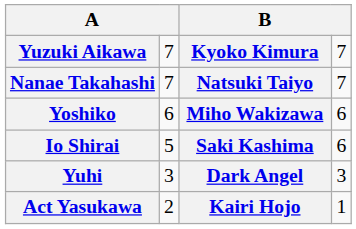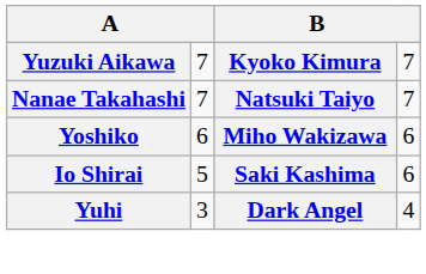 <table class="wikitable" style="margin: 1em auto 1em auto;text-align:center">
 <tr>
 <th colspan="2" style="width:50%">A</th>
 <th colspan="2" style="width:50%">B</th>
 </tr>
 <tr>
 <th><a href='#'>Yuzuki Aikawa</a></th>
 <td>7</td>
 <th><a href='#'>Kyoko Kimura</a></th>
 <td>7</td>
 </tr>
 <tr>
 <th><a href='#'>Nanae Takahashi</a></th>
 <td>7</td>
 <th><a href='#'>Natsuki Taiyo</a></th>
 <td>7</td>
 </tr>
 <tr>
 <th><a href='#'>Yoshiko</a></th>
 <td>6</td>
 <th><a href='#'>Miho Wakizawa</a></th>
 <td>6</td>
 </tr>
 <tr>
 <th><a href='#'>Io Shirai</a></th>
 <td>5</td>
 <th><a href='#'>Saki Kashima</a></th>
 <td>6</td>
 </tr>
 <tr>
 <th><a href='#'>Yuhi</a></th>
 <td>3</td>
 <th><a href='#'>Dark Angel</a></th>
-<td>3</td>
-</tr>
-<tr>
-<th><a href='#'>Act Yasukawa</a></th>
-<td>2</td>
-<th><a href='#'>Kairi Hojo</a></th>
-<td>1</td>
+<td>4</td>
 </tr>
 </table>
